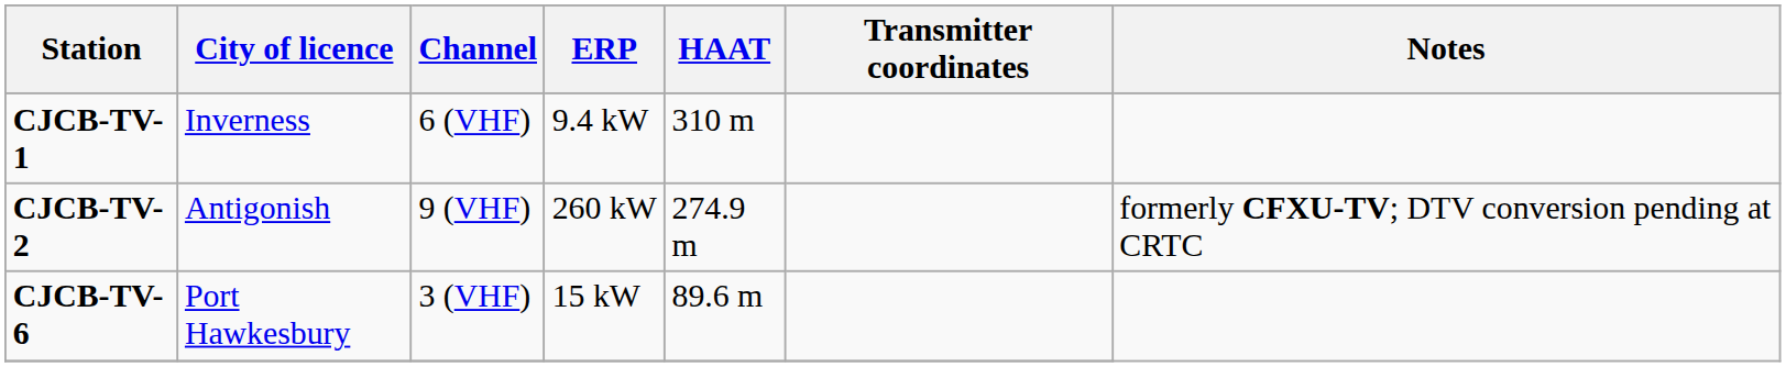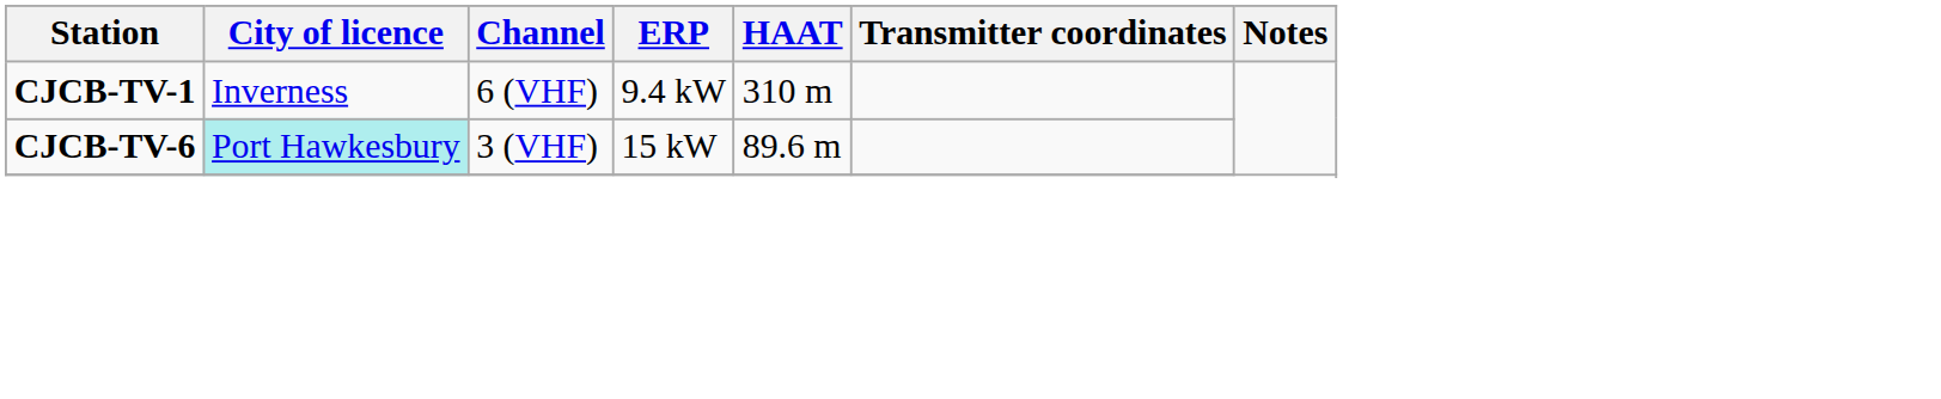 <table class="wikitable">
 <tr>
 <th>Station</th>
 <th><a href='#'>City of licence</a></th>
 <th><a href='#'>Channel</a></th>
 <th><a href='#'>ERP</a></th>
 <th><a href='#'>HAAT</a></th>
 <th>Transmitter coordinates</th>
 <th>Notes</th>
 </tr>
 <tr style="vertical-align: top; text-align: left;">
 <td><strong>CJCB-TV-1</strong></td>
 <td><a href='#'>Inverness</a></td>
 <td>6 (<a href='#'>VHF</a>)</td>
 <td>9.4 kW</td>
 <td>310 m</td>
 <td></td>
 </tr>
 <tr style="vertical-align: top; text-align: left;">
-<td><strong>CJCB-TV-2</strong></td>
-<td><a href='#'>Antigonish</a></td>
-<td>9 (<a href='#'>VHF</a>)</td>
-<td>260 kW</td>
-<td>274.9 m</td>
-<td></td>
-<td>formerly <strong>CFXU-TV</strong>; DTV conversion pending at CRTC</td>
-</tr>
-<tr style="vertical-align: top; text-align: left;">
 <td><strong>CJCB-TV-6</strong></td>
-<td><a href='#'>Port Hawkesbury</a></td>
+<td style="background: paleturquoise;"><a href='#'>Port Hawkesbury</a></td>
 <td>3 (<a href='#'>VHF</a>)</td>
 <td>15 kW</td>
 <td>89.6 m</td>
 <td></td>
 </tr>
 <tr style="vertical-align: top; text-align: left;">
 </tr>
 </table>
